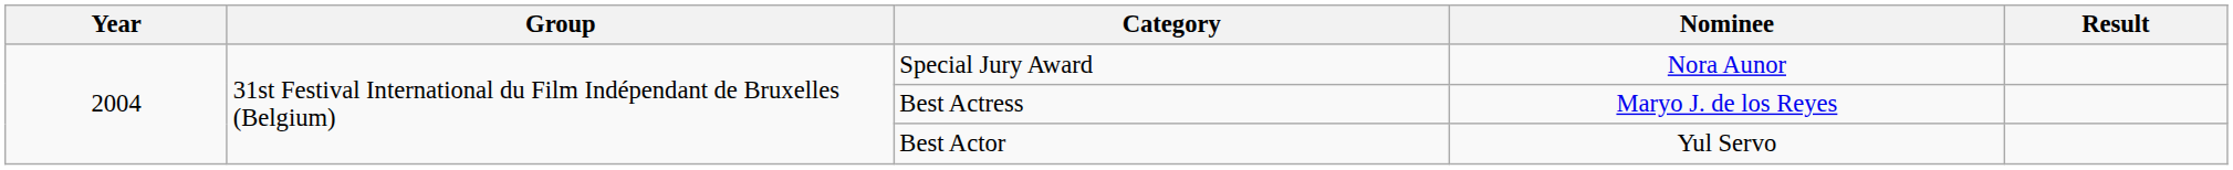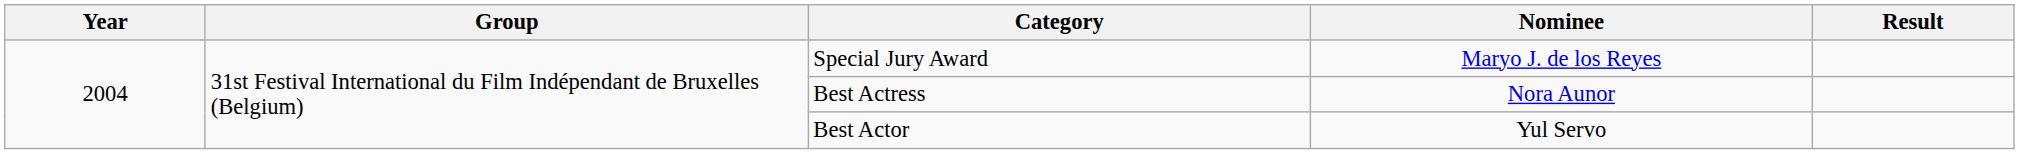 <table | width="90%" class="wikitable sortable">
 <tr>
 <th width="10%">Year</th>
 <th width="30%">Group</th>
 <th width="25%">Category</th>
 <th width="25%">Nominee</th>
 <th width="10%">Result</th>
 </tr>
 <tr>
 <td rowspan="3" align="center">2004</td>
 <td rowspan="3" align="left">31st Festival International du Film Indépendant de Bruxelles (Belgium)</td>
 <td align="left">Special Jury Award</td>
-<td align="center"><a href='#'>Nora Aunor</a></td>
+<td align="center"><a href='#'>Maryo J. de los Reyes</a></td>
 <td></td>
 </tr>
 <tr>
 <td align="left">Best Actress</td>
-<td align="center"><a href='#'>Maryo J. de los Reyes</a></td>
+<td align="center"><a href='#'>Nora Aunor</a></td>
 <td></td>
 </tr>
 <tr>
 <td align="left">Best Actor</td>
 <td align="center">Yul Servo</td>
 <td></td>
 </tr>
 </table>
